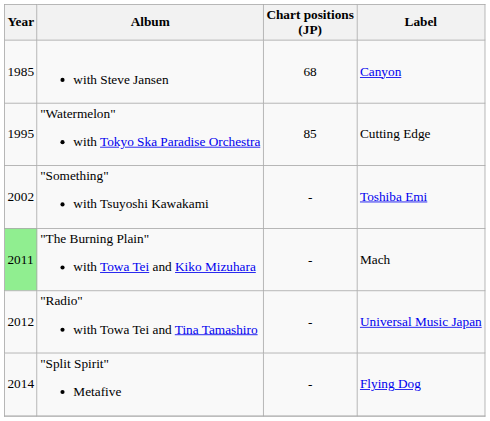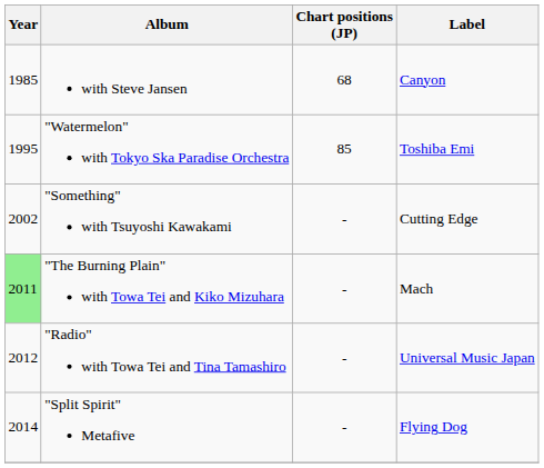 <table class="wikitable">
 <tr>
 <th>Year</th>
 <th>Album</th>
 <th>Chart positions<br>(JP)</th>
 <th>Label</th>
 </tr>
 <tr>
 <td>1985</td>
 <td><br><ul><li>with Steve Jansen</li></ul></td>
 <td align="center">68</td>
 <td><a href='#'>Canyon</a></td>
 </tr>
 <tr>
 <td>1995</td>
 <td>"Watermelon"<br><ul><li>with <a href='#'>Tokyo Ska Paradise Orchestra</a></li></ul></td>
 <td align="center">85</td>
-<td>Cutting Edge</td>
+<td><a href='#'>Toshiba Emi</a></td>
 </tr>
 <tr>
 <td>2002</td>
 <td>"Something"<br><ul><li>with Tsuyoshi Kawakami</li></ul></td>
 <td align="center">-</td>
-<td><a href='#'>Toshiba Emi</a></td>
+<td>Cutting Edge</td>
 </tr>
 <tr>
 <td style="background: lightgreen;">2011</td>
 <td>"The Burning Plain"<br><ul><li>with <a href='#'>Towa Tei</a> and <a href='#'>Kiko Mizuhara</a></li></ul></td>
 <td align="center">-</td>
 <td>Mach</td>
 </tr>
 <tr>
 <td>2012</td>
 <td>"Radio"<br><ul><li>with Towa Tei and <a href='#'>Tina Tamashiro</a></li></ul></td>
 <td align="center">-</td>
 <td><a href='#'>Universal Music Japan</a></td>
 </tr>
 <tr>
 <td>2014</td>
 <td>"Split Spirit"<br><ul><li>Metafive</li></ul></td>
 <td align="center">-</td>
 <td><a href='#'>Flying Dog</a></td>
 </tr>
 <tr>
 </tr>
 </table>
